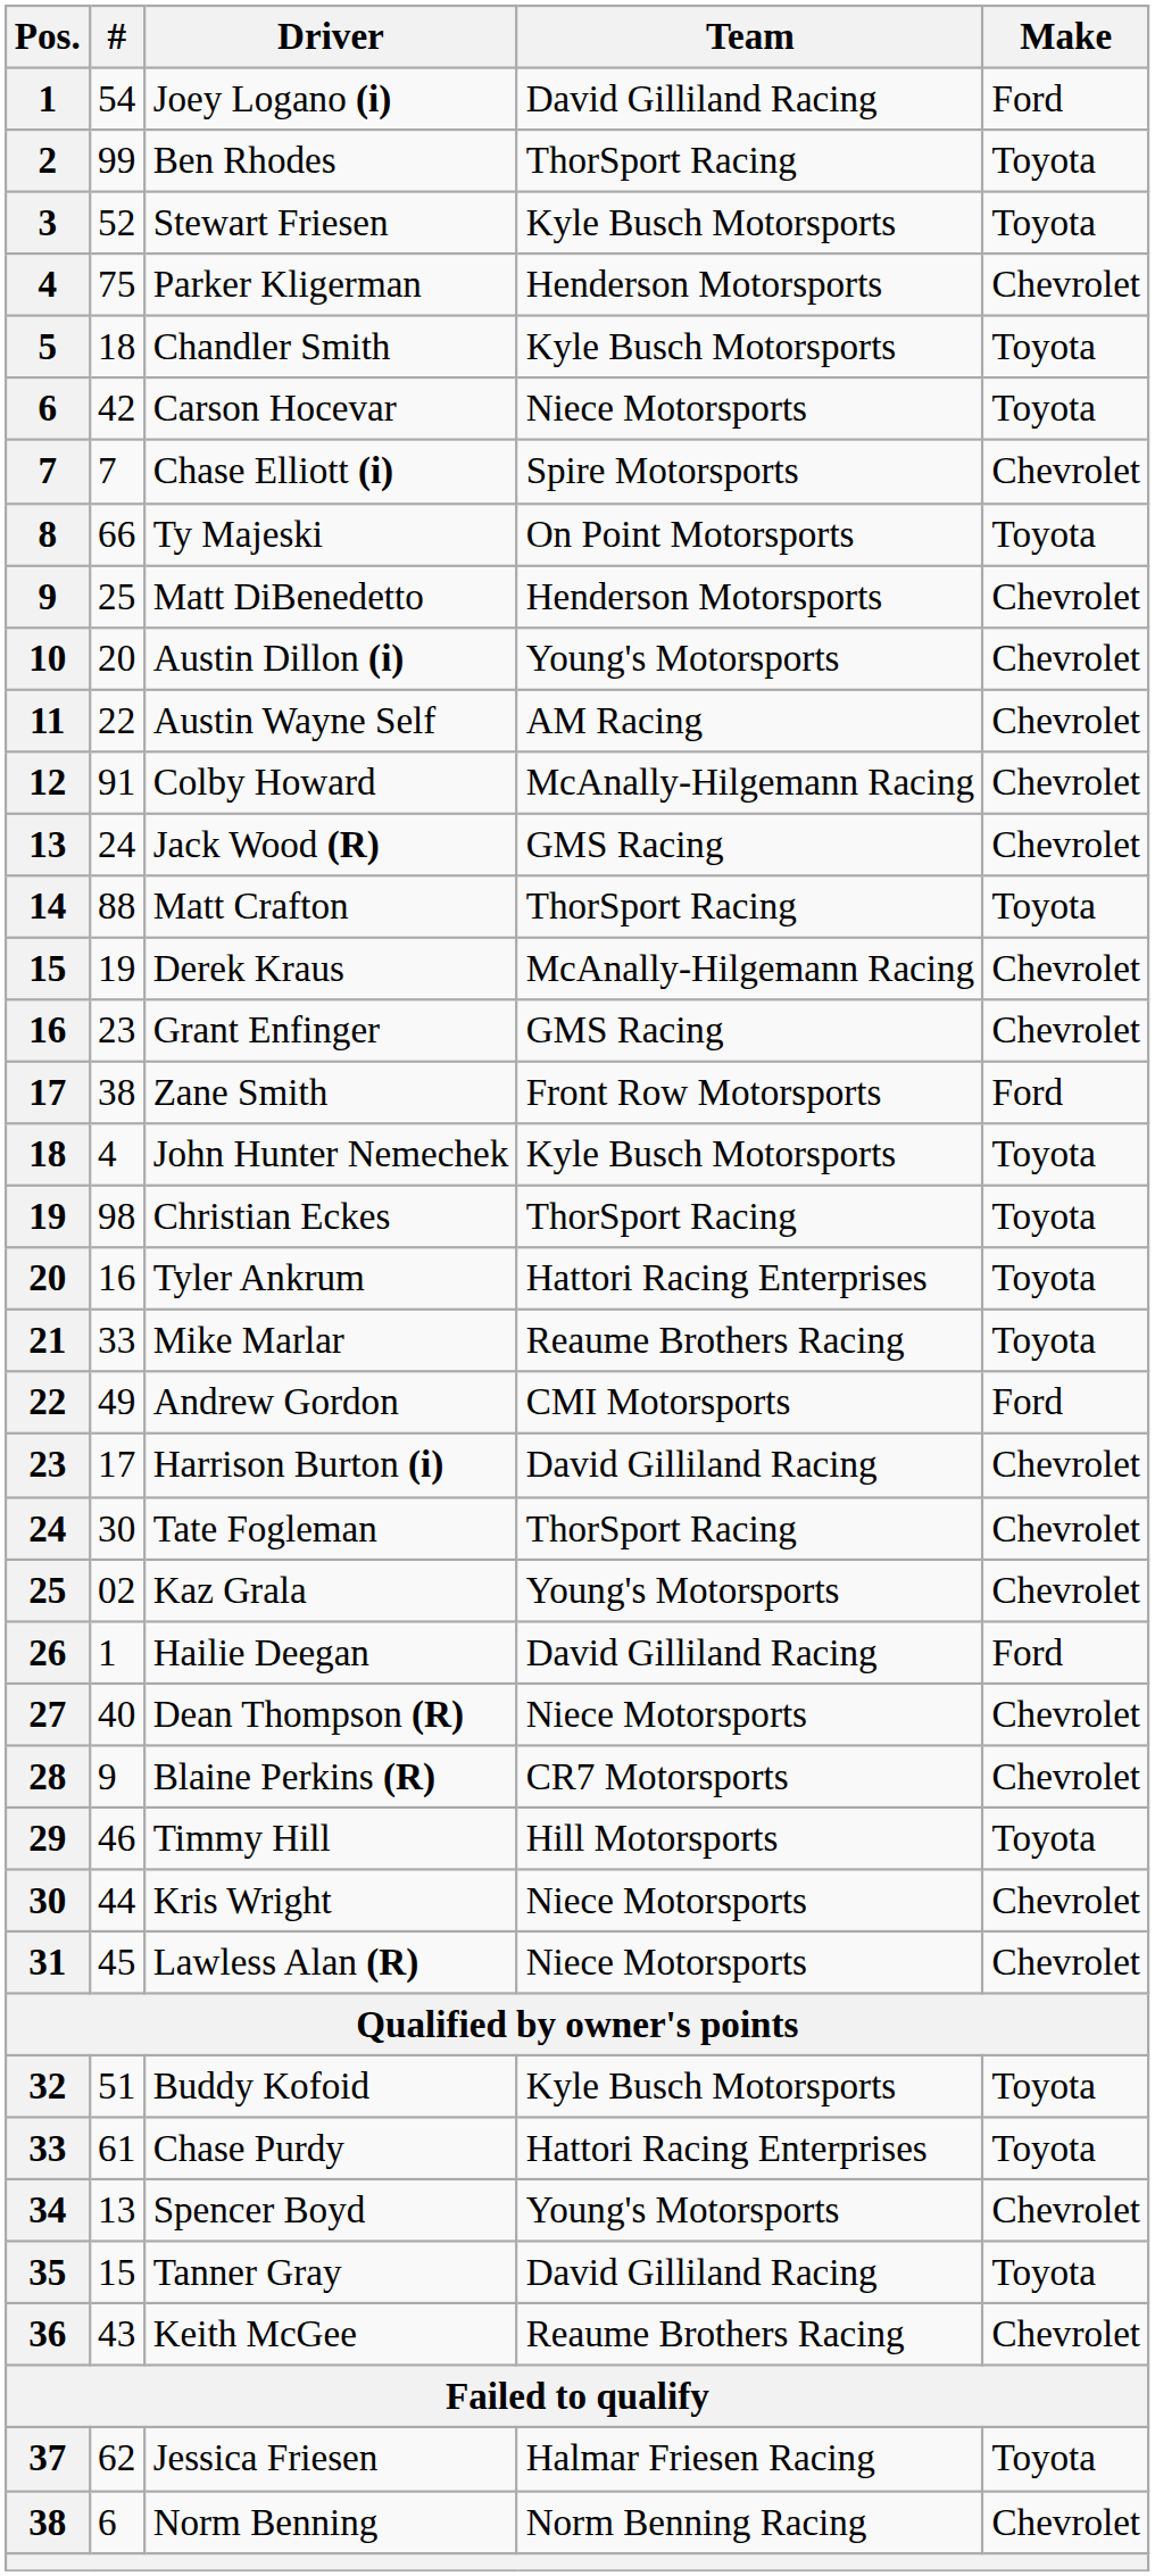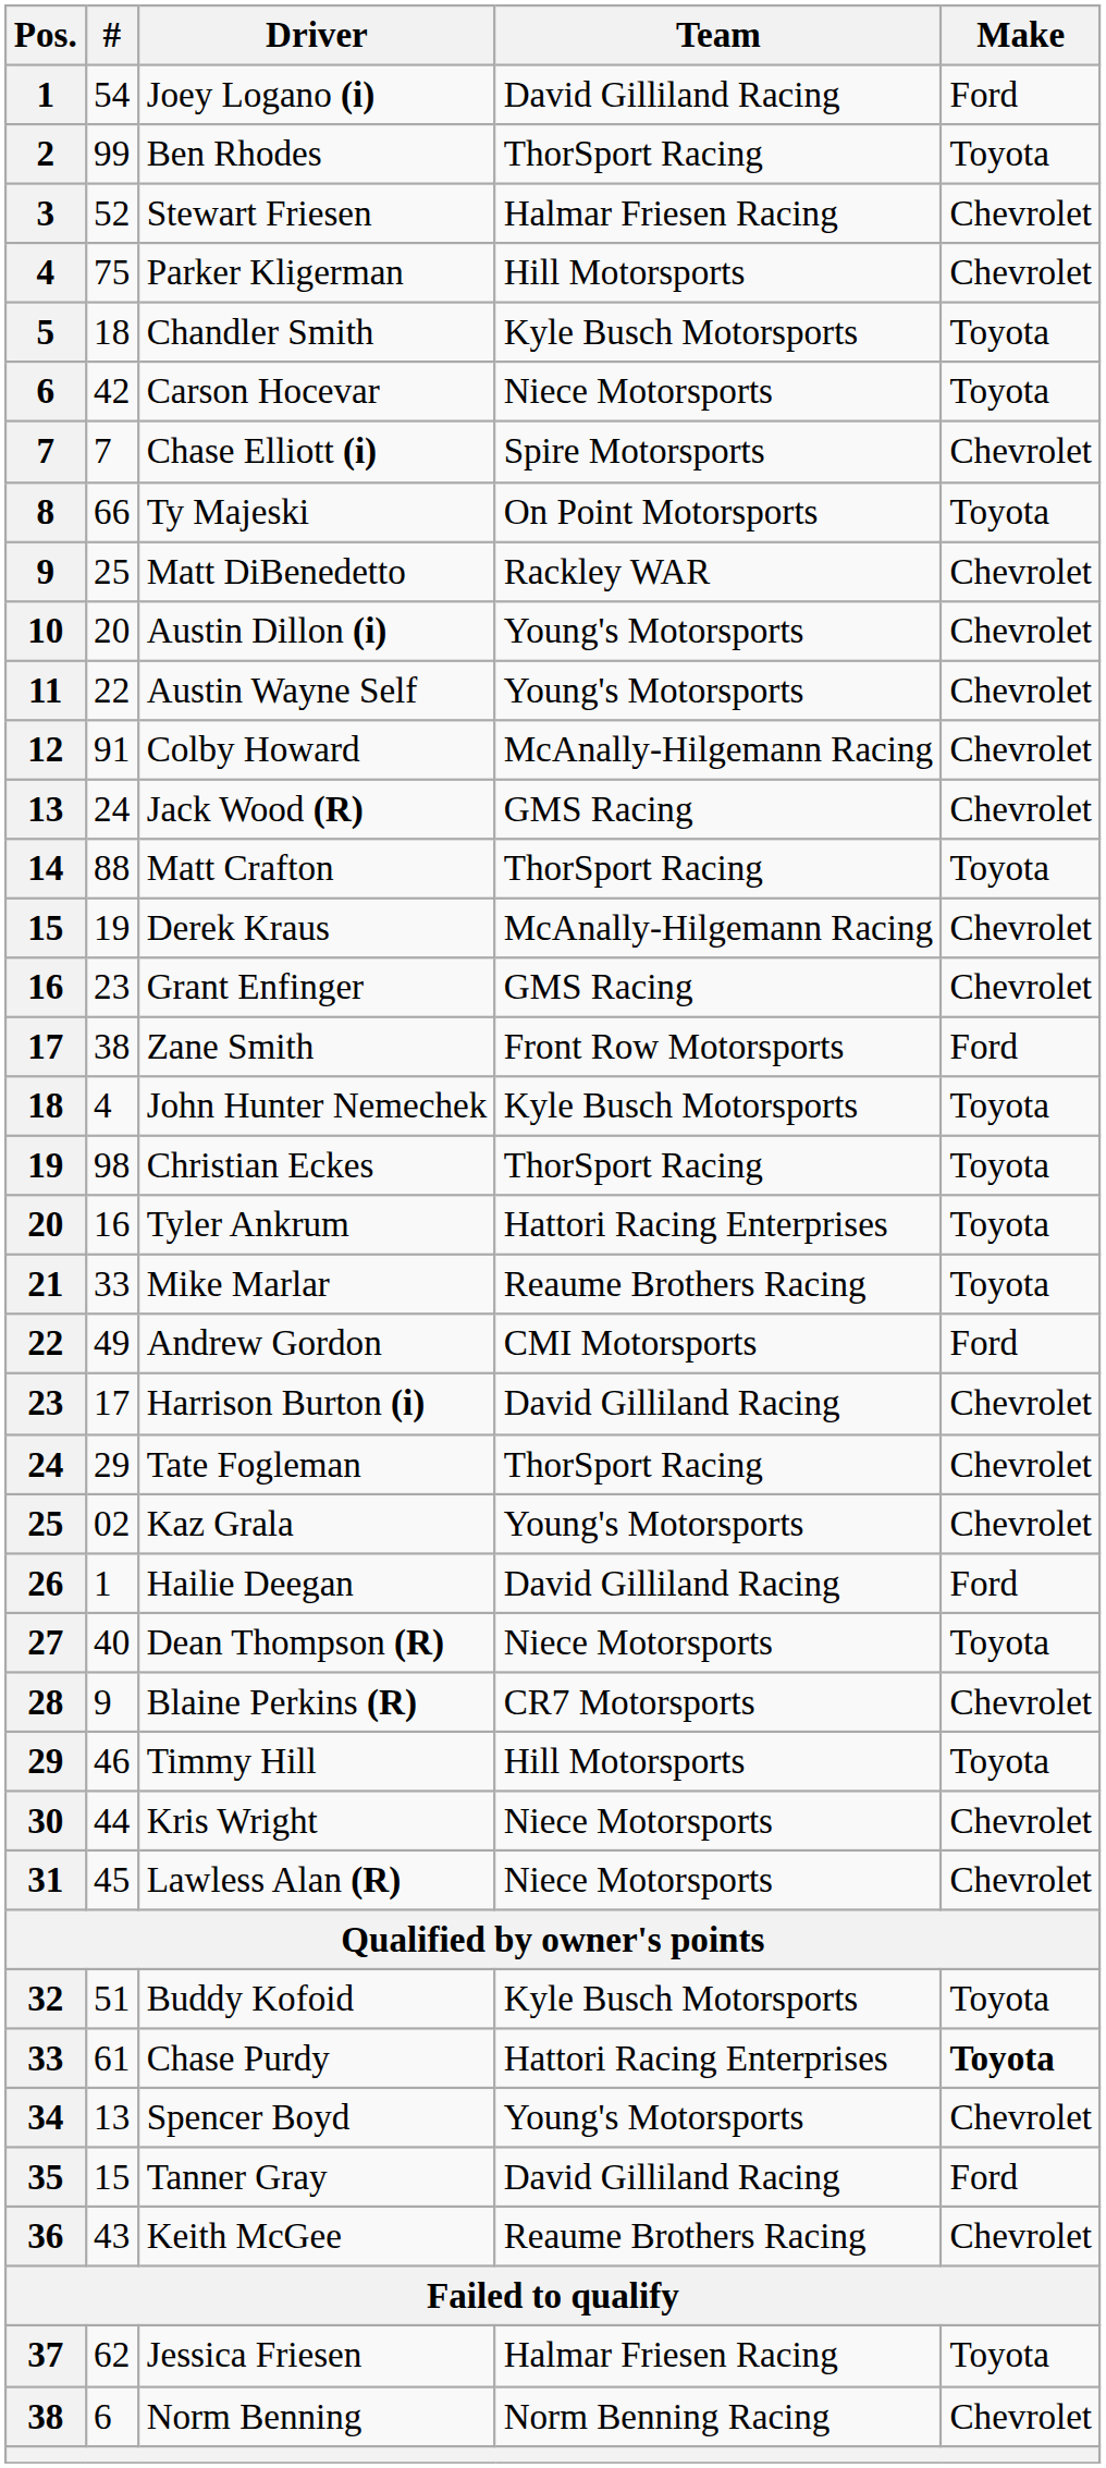 <table class="wikitable" style="font-size:95%">
 <tr>
 <th>Pos.</th>
 <th>#</th>
 <th>Driver</th>
 <th>Team</th>
 <th>Make</th>
 </tr>
 <tr>
 <th>1</th>
 <td>54</td>
 <td>Joey Logano <strong>(i)</strong></td>
 <td>David Gilliland Racing</td>
 <td>Ford</td>
 </tr>
 <tr>
 <th>2</th>
 <td>99</td>
 <td>Ben Rhodes</td>
 <td>ThorSport Racing</td>
 <td>Toyota</td>
 </tr>
 <tr>
 <th>3</th>
 <td>52</td>
 <td>Stewart Friesen</td>
-<td>Kyle Busch Motorsports</td>
-<td>Toyota</td>
+<td>Halmar Friesen Racing</td>
+<td>Chevrolet</td>
 </tr>
 <tr>
 <th>4</th>
 <td>75</td>
 <td>Parker Kligerman</td>
-<td>Henderson Motorsports</td>
+<td>Hill Motorsports</td>
 <td>Chevrolet</td>
 </tr>
 <tr>
 <th>5</th>
 <td>18</td>
 <td>Chandler Smith</td>
 <td>Kyle Busch Motorsports</td>
 <td>Toyota</td>
 </tr>
 <tr>
 <th>6</th>
 <td>42</td>
 <td>Carson Hocevar</td>
 <td>Niece Motorsports</td>
 <td>Toyota</td>
 </tr>
 <tr>
 <th>7</th>
 <td>7</td>
 <td>Chase Elliott <strong>(i)</strong></td>
 <td>Spire Motorsports</td>
 <td>Chevrolet</td>
 </tr>
 <tr>
 <th>8</th>
 <td>66</td>
 <td>Ty Majeski</td>
 <td>On Point Motorsports</td>
 <td>Toyota</td>
 </tr>
 <tr>
 <th>9</th>
 <td>25</td>
 <td>Matt DiBenedetto</td>
-<td>Henderson Motorsports</td>
+<td>Rackley WAR</td>
 <td>Chevrolet</td>
 </tr>
 <tr>
 <th>10</th>
 <td>20</td>
 <td>Austin Dillon <strong>(i)</strong></td>
 <td>Young's Motorsports</td>
 <td>Chevrolet</td>
 </tr>
 <tr>
 <th>11</th>
 <td>22</td>
 <td>Austin Wayne Self</td>
-<td>AM Racing</td>
+<td>Young's Motorsports</td>
 <td>Chevrolet</td>
 </tr>
 <tr>
 <th>12</th>
 <td>91</td>
 <td>Colby Howard</td>
 <td>McAnally-Hilgemann Racing</td>
 <td>Chevrolet</td>
 </tr>
 <tr>
 <th>13</th>
 <td>24</td>
 <td>Jack Wood <strong>(R)</strong></td>
 <td>GMS Racing</td>
 <td>Chevrolet</td>
 </tr>
 <tr>
 <th>14</th>
 <td>88</td>
 <td>Matt Crafton</td>
 <td>ThorSport Racing</td>
 <td>Toyota</td>
 </tr>
 <tr>
 <th>15</th>
 <td>19</td>
 <td>Derek Kraus</td>
 <td>McAnally-Hilgemann Racing</td>
 <td>Chevrolet</td>
 </tr>
 <tr>
 <th>16</th>
 <td>23</td>
 <td>Grant Enfinger</td>
 <td>GMS Racing</td>
 <td>Chevrolet</td>
 </tr>
 <tr>
 <th>17</th>
 <td>38</td>
 <td>Zane Smith</td>
 <td>Front Row Motorsports</td>
 <td>Ford</td>
 </tr>
 <tr>
 <th>18</th>
 <td>4</td>
 <td>John Hunter Nemechek</td>
 <td>Kyle Busch Motorsports</td>
 <td>Toyota</td>
 </tr>
 <tr>
 <th>19</th>
 <td>98</td>
 <td>Christian Eckes</td>
 <td>ThorSport Racing</td>
 <td>Toyota</td>
 </tr>
 <tr>
 <th>20</th>
 <td>16</td>
 <td>Tyler Ankrum</td>
 <td>Hattori Racing Enterprises</td>
 <td>Toyota</td>
 </tr>
 <tr>
 <th>21</th>
 <td>33</td>
 <td>Mike Marlar</td>
 <td>Reaume Brothers Racing</td>
 <td>Toyota</td>
 </tr>
 <tr>
 <th>22</th>
 <td>49</td>
 <td>Andrew Gordon</td>
 <td>CMI Motorsports</td>
 <td>Ford</td>
 </tr>
 <tr>
 <th>23</th>
 <td>17</td>
 <td>Harrison Burton <strong>(i)</strong></td>
 <td>David Gilliland Racing</td>
 <td>Chevrolet</td>
 </tr>
 <tr>
 <th>24</th>
-<td>30</td>
+<td>29</td>
 <td>Tate Fogleman</td>
 <td>ThorSport Racing</td>
 <td>Chevrolet</td>
 </tr>
 <tr>
 <th>25</th>
 <td>02</td>
 <td>Kaz Grala</td>
 <td>Young's Motorsports</td>
 <td>Chevrolet</td>
 </tr>
 <tr>
 <th>26</th>
 <td>1</td>
 <td>Hailie Deegan</td>
 <td>David Gilliland Racing</td>
 <td>Ford</td>
 </tr>
 <tr>
 <th>27</th>
 <td>40</td>
 <td>Dean Thompson <strong>(R)</strong></td>
 <td>Niece Motorsports</td>
-<td>Chevrolet</td>
+<td>Toyota</td>
 </tr>
 <tr>
 <th>28</th>
 <td>9</td>
 <td>Blaine Perkins <strong>(R)</strong></td>
 <td>CR7 Motorsports</td>
 <td>Chevrolet</td>
 </tr>
 <tr>
 <th>29</th>
 <td>46</td>
 <td>Timmy Hill</td>
 <td>Hill Motorsports</td>
 <td>Toyota</td>
 </tr>
 <tr>
 <th>30</th>
 <td>44</td>
 <td>Kris Wright</td>
 <td>Niece Motorsports</td>
 <td>Chevrolet</td>
 </tr>
 <tr>
 <th>31</th>
 <td>45</td>
 <td>Lawless Alan <strong>(R)</strong></td>
 <td>Niece Motorsports</td>
 <td>Chevrolet</td>
 </tr>
 <tr>
 <th colspan="5">Qualified by owner's points</th>
 </tr>
 <tr>
 <th>32</th>
 <td>51</td>
 <td>Buddy Kofoid</td>
 <td>Kyle Busch Motorsports</td>
 <td>Toyota</td>
 </tr>
 <tr>
 <th>33</th>
 <td>61</td>
 <td>Chase Purdy</td>
 <td>Hattori Racing Enterprises</td>
-<td>Toyota</td>
+<td><strong>Toyota</strong></td>
 </tr>
 <tr>
 <th>34</th>
 <td>13</td>
 <td>Spencer Boyd</td>
 <td>Young's Motorsports</td>
 <td>Chevrolet</td>
 </tr>
 <tr>
 <th>35</th>
 <td>15</td>
 <td>Tanner Gray</td>
 <td>David Gilliland Racing</td>
-<td>Toyota</td>
+<td>Ford</td>
 </tr>
 <tr>
 <th>36</th>
 <td>43</td>
 <td>Keith McGee</td>
 <td>Reaume Brothers Racing</td>
 <td>Chevrolet</td>
 </tr>
 <tr>
 <th colspan="5">Failed to qualify</th>
 </tr>
 <tr>
 <th>37</th>
 <td>62</td>
 <td>Jessica Friesen</td>
 <td>Halmar Friesen Racing</td>
 <td>Toyota</td>
 </tr>
 <tr>
 <th>38</th>
 <td>6</td>
 <td>Norm Benning</td>
 <td>Norm Benning Racing</td>
 <td>Chevrolet</td>
 </tr>
 <tr>
 <th colspan="5"></th>
 </tr>
 </table>
